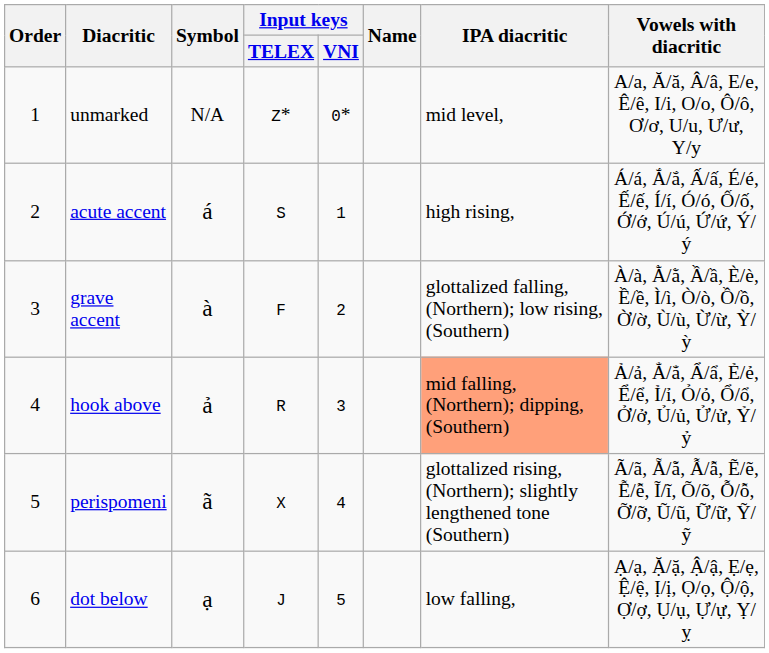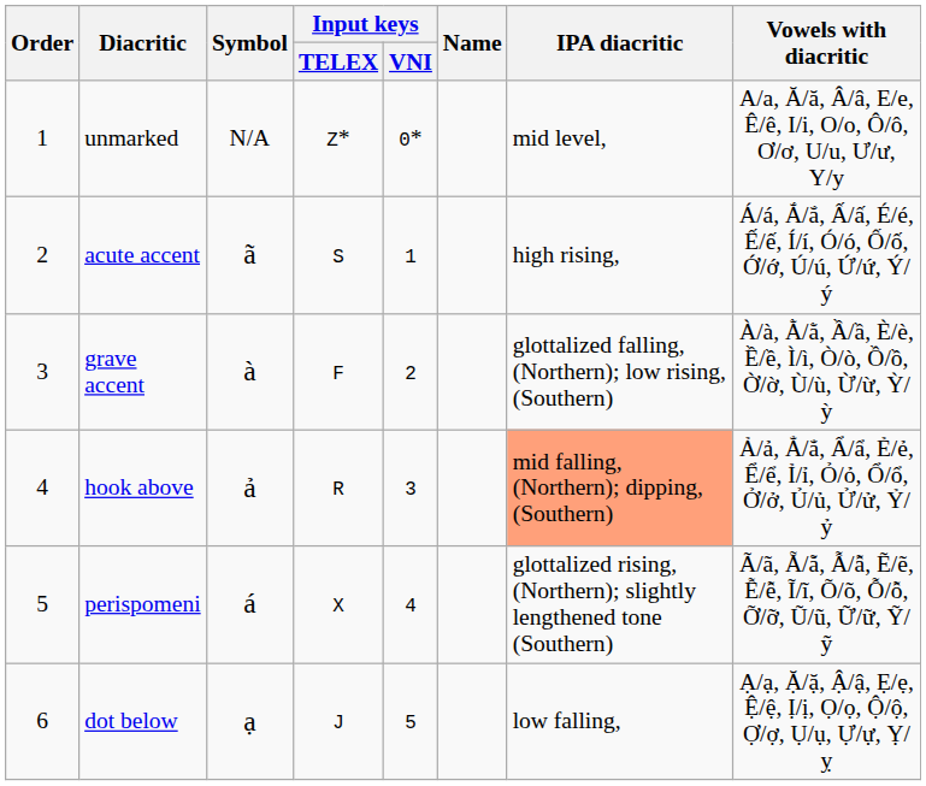 <table class="wikitable" style="text-align:center; margin:1em auto 1em auto">
 <tr>
 <th rowspan="2">Order</th>
 <th rowspan="2" align="center">Diacritic</th>
 <th rowspan="2">Symbol</th>
 <th colspan="2"><a href='#'>Input keys</a></th>
 <th rowspan="2" align="center">Name</th>
 <th rowspan="2" align="center">IPA diacritic</th>
 <th rowspan="2" align="center">Vowels with diacritic</th>
 </tr>
 <tr>
 <th><a href='#'>TELEX</a></th>
 <th><a href='#'>VNI</a></th>
 </tr>
 <tr>
 <td>1</td>
 <td align="left">unmarked</td>
 <td>N/A</td>
 <td><code>Z</code>*</td>
 <td><code>0</code>*</td>
 <td align="center"></td>
 <td align="left">mid level, </td>
 <td>A/a, Ă/ă, Â/â, E/e, Ê/ê, I/i, O/o, Ô/ô, Ơ/ơ, U/u, Ư/ư, Y/y</td>
 </tr>
 <tr>
 <td>2</td>
 <td align="left"><a href='#'>acute accent</a></td>
-<td><big>á</big></td>
+<td><big>ã</big></td>
 <td><code>S</code></td>
 <td><code>1</code></td>
 <td align="center"></td>
 <td align="left">high rising, </td>
 <td>Á/á, Ắ/ắ, Ấ/ấ, É/é, Ế/ế, Í/í, Ó/ó, Ố/ố, Ớ/ớ, Ú/ú, Ứ/ứ, Ý/ý</td>
 </tr>
 <tr>
 <td>3</td>
 <td align="left"><a href='#'>grave accent</a></td>
 <td><big>à</big></td>
 <td><code>F</code></td>
 <td><code>2</code></td>
 <td align="center"></td>
 <td align="left">glottalized falling,  (Northern); low rising,  (Southern)</td>
 <td>À/à, Ằ/ằ, Ầ/ầ, È/è, Ề/ề, Ì/ì, Ò/ò, Ồ/ồ, Ờ/ờ, Ù/ù, Ừ/ừ, Ỳ/ỳ</td>
 </tr>
 <tr>
 <td>4</td>
 <td align="left"><a href='#'>hook above</a></td>
 <td><big>ả</big></td>
 <td><code>R</code></td>
 <td><code>3</code></td>
 <td align="center"></td>
 <td align="left" style="background: lightsalmon;">mid falling,  (Northern); dipping,  (Southern)</td>
 <td>Ả/ả, Ẳ/ẳ, Ẩ/ẩ, Ẻ/ẻ, Ể/ể, Ỉ/ỉ, Ỏ/ỏ, Ổ/ổ, Ở/ở, Ủ/ủ, Ử/ử, Ỷ/ỷ</td>
 </tr>
 <tr>
 <td>5</td>
 <td align="left"><a href='#'>perispomeni</a></td>
-<td><big>ã</big></td>
+<td><big>á</big></td>
 <td><code>X</code></td>
 <td><code>4</code></td>
 <td align="center"></td>
 <td align="left">glottalized rising,  (Northern); slightly lengthened  tone (Southern)</td>
 <td>Ã/ã, Ẵ/ẵ, Ẫ/ẫ, Ẽ/ẽ, Ễ/ễ, Ĩ/ĩ, Õ/õ, Ỗ/ỗ, Ỡ/ỡ, Ũ/ũ, Ữ/ữ, Ỹ/ỹ</td>
 </tr>
 <tr>
 <td>6</td>
 <td align="left"><a href='#'>dot below</a></td>
 <td><big>ạ</big></td>
 <td><code>J</code></td>
 <td><code>5</code></td>
 <td align="center"></td>
 <td align="left">low falling, </td>
 <td>Ạ/ạ, Ặ/ặ, Ậ/ậ, Ẹ/ẹ, Ệ/ệ, Ị/ị, Ọ/ọ, Ộ/ộ, Ợ/ợ, Ụ/ụ, Ự/ự, Ỵ/ỵ</td>
 </tr>
 </table>
